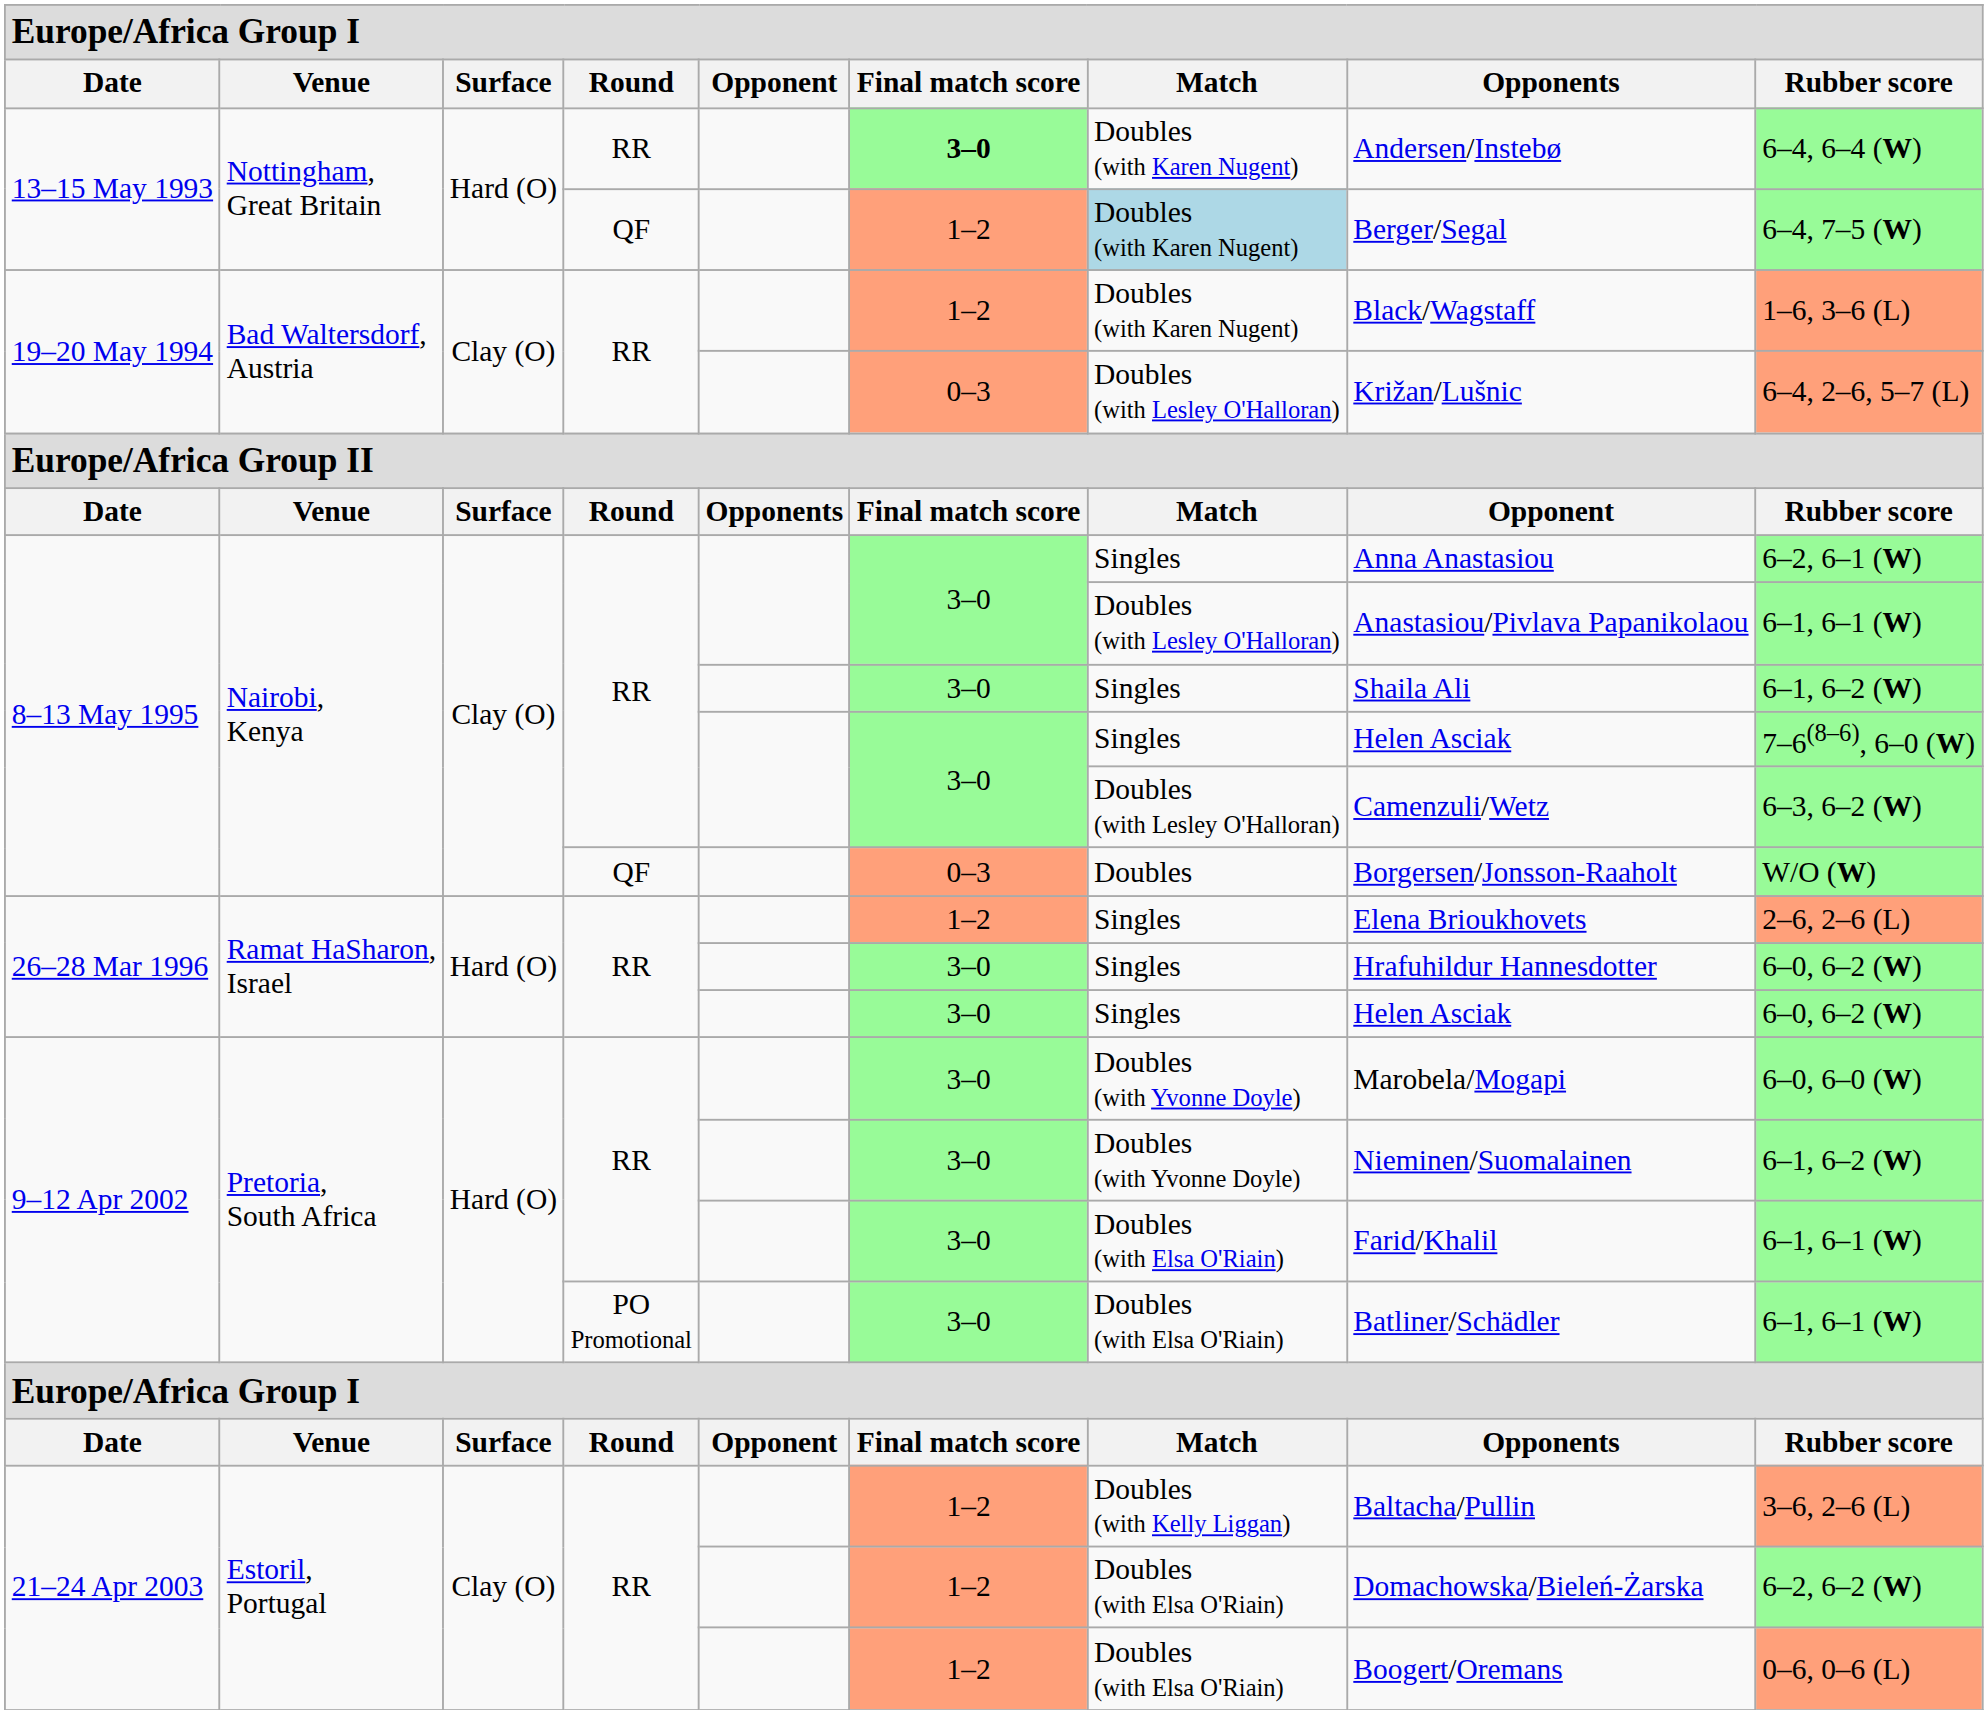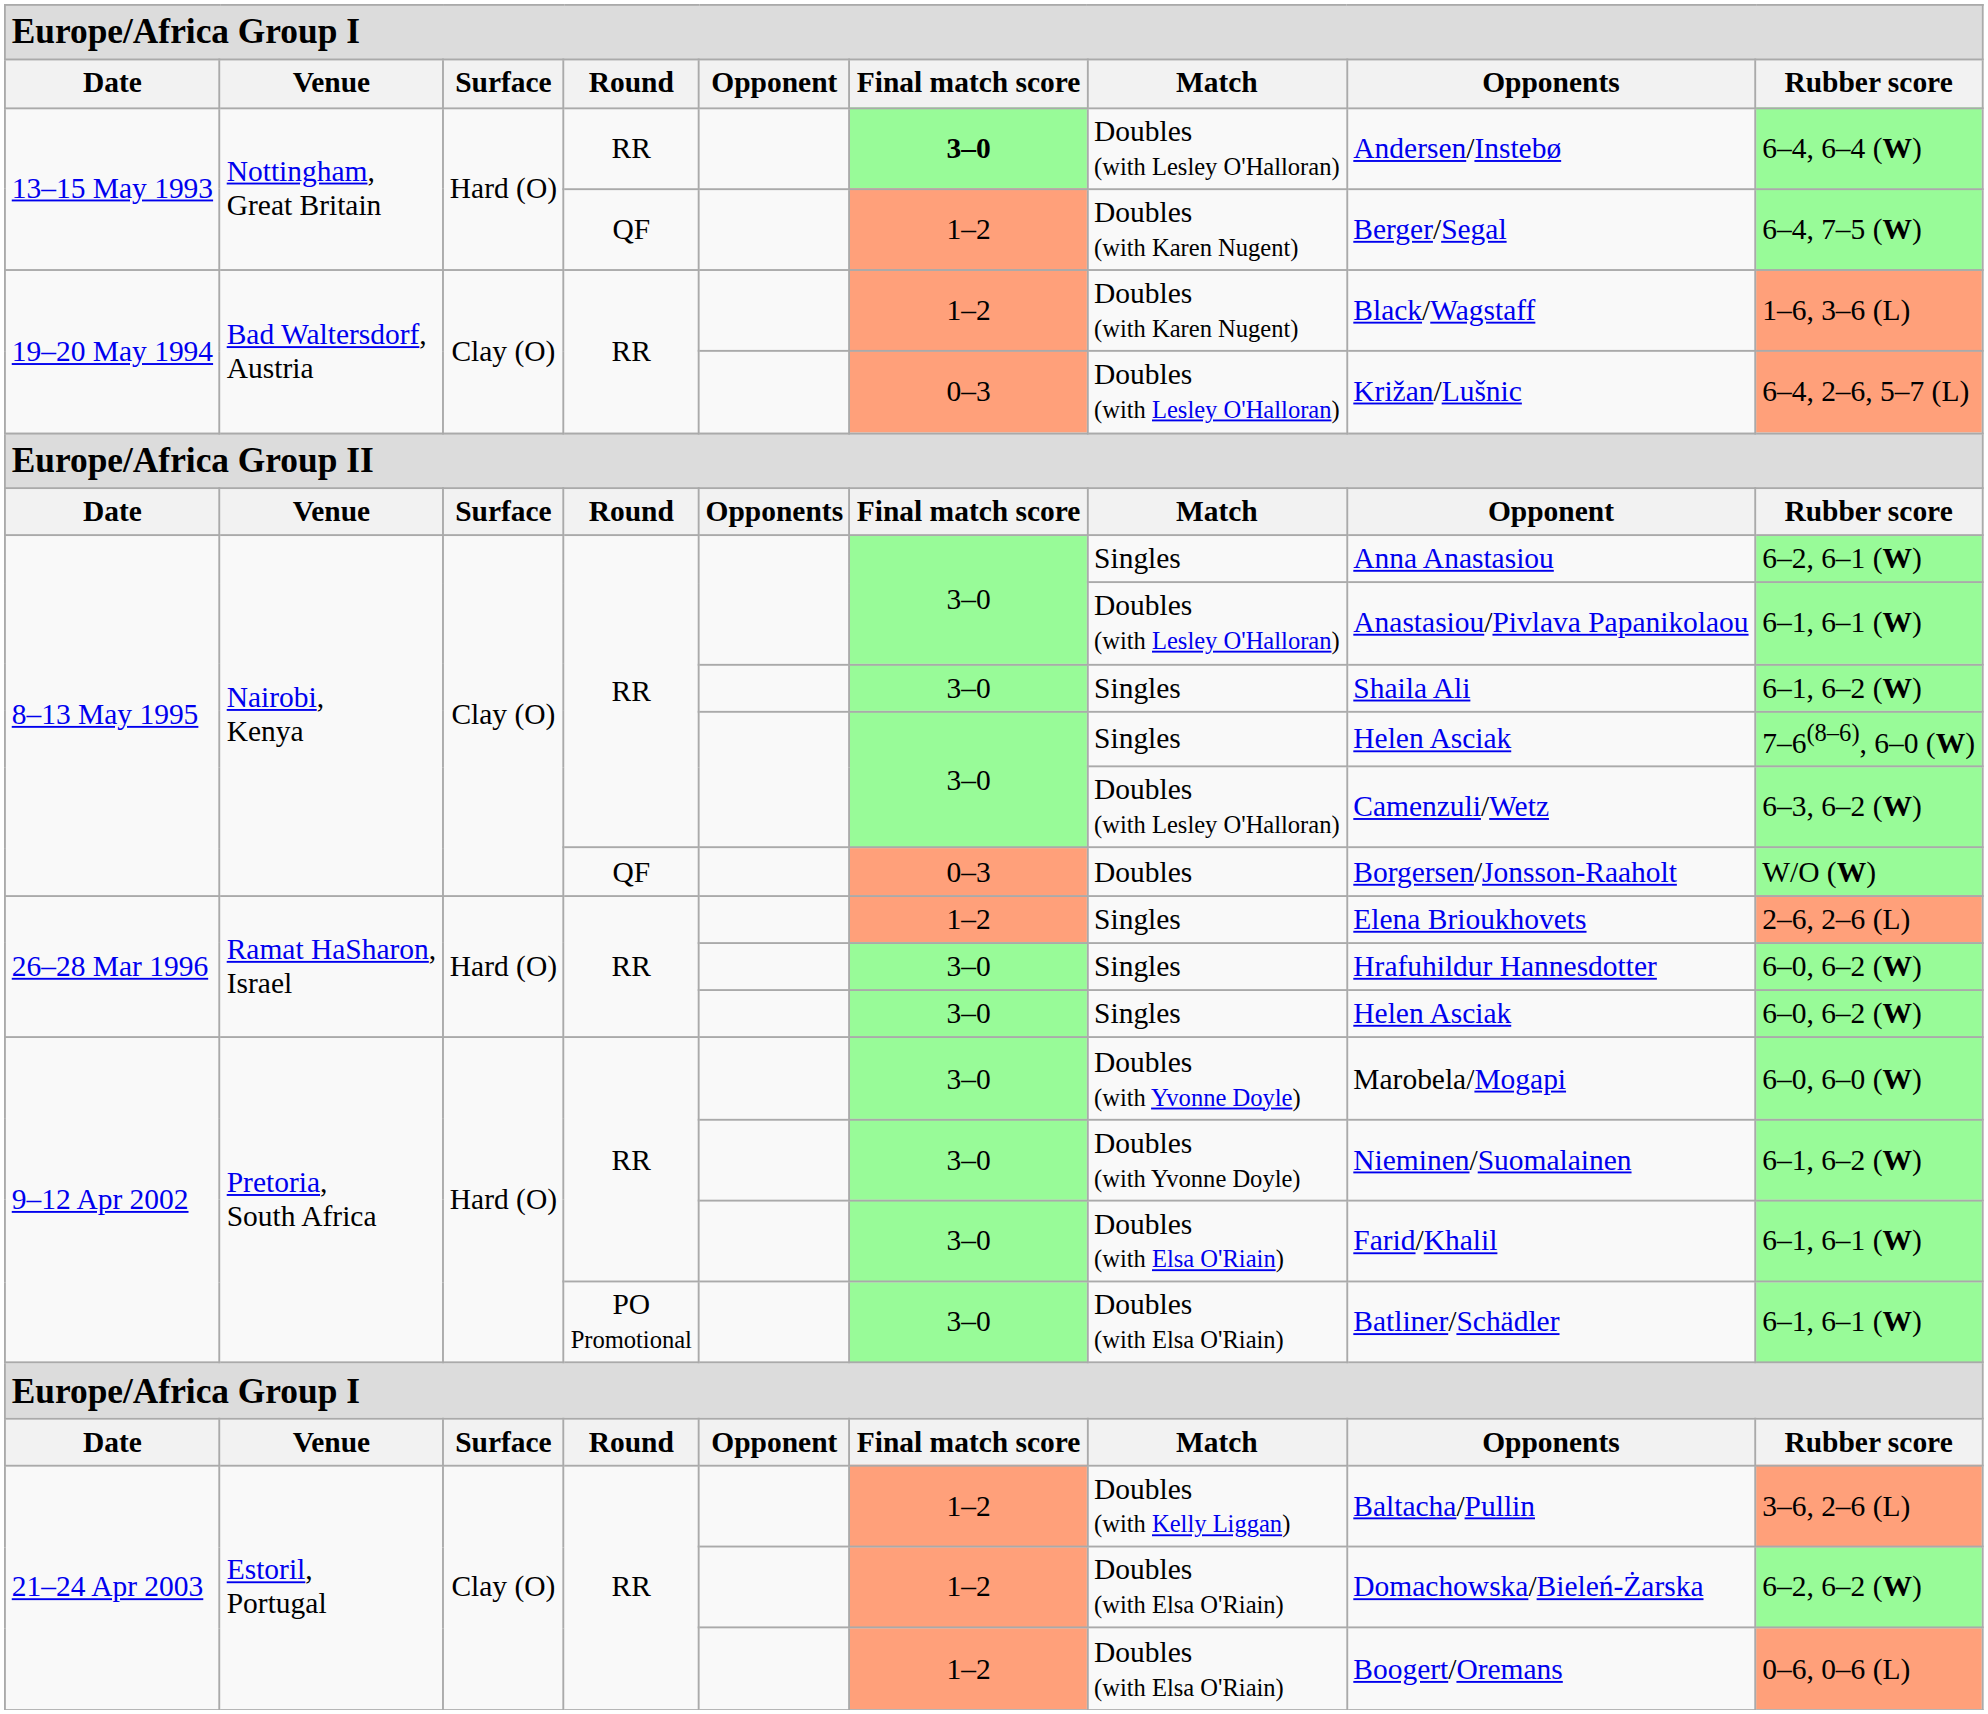 <table class="wikitable" style="font-size:98%;">
 <tr style="background:Gainsboro;">
 <td colspan="9"><big><strong>Europe/Africa Group I</strong></big></td>
 </tr>
 <tr>
 <th>Date</th>
 <th>Venue</th>
 <th>Surface</th>
 <th>Round</th>
 <th>Opponent</th>
 <th>Final match score</th>
 <th>Match</th>
 <th>Opponents</th>
 <th>Rubber score</th>
 </tr>
 <tr>
 <td rowspan="2"><a href='#'>13–15 May 1993</a></td>
 <td rowspan="2"><a href='#'>Nottingham</a>,<br>Great Britain</td>
 <td rowspan="2" align="center">Hard (O)</td>
 <td align="center">RR</td>
 <td></td>
 <td align="center" bgcolor="98FB98"><strong>3–0</strong></td>
-<td>Doubles<br><small>(with <a href='#'>Karen Nugent</a>)</small></td>
+<td>Doubles<br><small>(with Lesley O'Halloran)</small></td>
 <td><a href='#'>Andersen</a>/<a href='#'>Instebø</a></td>
 <td bgcolor="98FB98">6–4, 6–4 (<strong>W</strong>)</td>
 </tr>
 <tr>
 <td align="center">QF</td>
 <td></td>
 <td align="center" bgcolor="FFA07A">1–2</td>
-<td style="background: lightblue;">Doubles<br><small>(with Karen Nugent)</small></td>
+<td>Doubles<br><small>(with Karen Nugent)</small></td>
 <td><a href='#'>Berger</a>/<a href='#'>Segal</a></td>
 <td bgcolor="98FB98">6–4, 7–5 (<strong>W</strong>)</td>
 </tr>
 <tr>
 <td rowspan="2"><a href='#'>19–20 May 1994</a></td>
 <td rowspan="2"><a href='#'>Bad Waltersdorf</a>,<br>Austria</td>
 <td rowspan="2" align="center">Clay (O)</td>
 <td rowspan="2" align="center">RR</td>
 <td></td>
 <td align="center" bgcolor="FFA07A">1–2</td>
 <td>Doubles<br><small>(with Karen Nugent)</small></td>
 <td><a href='#'>Black</a>/<a href='#'>Wagstaff</a></td>
 <td bgcolor="FFA07A">1–6, 3–6 (L)</td>
 </tr>
 <tr>
 <td></td>
 <td align="center" bgcolor="FFA07A">0–3</td>
 <td>Doubles<br><small>(with <a href='#'>Lesley O'Halloran</a>)</small></td>
 <td><a href='#'>Križan</a>/<a href='#'>Lušnic</a></td>
 <td bgcolor="FFA07A">6–4, 2–6, 5–7 (L)</td>
 </tr>
 <tr style="background:Gainsboro;">
 <td colspan="9"><big><strong>Europe/Africa Group II</strong></big></td>
 </tr>
 <tr>
 <th>Date</th>
 <th>Venue</th>
 <th>Surface</th>
 <th>Round</th>
 <th>Opponents</th>
 <th>Final match score</th>
 <th>Match</th>
 <th>Opponent</th>
 <th>Rubber score</th>
 </tr>
 <tr>
 <td rowspan="6"><a href='#'>8–13 May 1995</a></td>
 <td rowspan="6"><a href='#'>Nairobi</a>,<br>Kenya</td>
 <td rowspan="6" align="center">Clay (O)</td>
 <td align="center" rowspan="5">RR</td>
 <td rowspan="2"></td>
 <td rowspan="2" align="center" bgcolor="98FB98">3–0</td>
 <td>Singles</td>
 <td><a href='#'>Anna Anastasiou</a></td>
 <td bgcolor="98FB98">6–2, 6–1 (<strong>W</strong>)</td>
 </tr>
 <tr>
 <td>Doubles<br><small>(with <a href='#'>Lesley O'Halloran</a>)</small></td>
 <td><a href='#'>Anastasiou</a>/<a href='#'>Pivlava Papanikolaou</a></td>
 <td bgcolor="98FB98">6–1, 6–1 (<strong>W</strong>)</td>
 </tr>
 <tr>
 <td></td>
 <td align="center" bgcolor="98FB98">3–0</td>
 <td>Singles</td>
 <td><a href='#'>Shaila Ali</a></td>
 <td bgcolor="98FB98">6–1, 6–2 (<strong>W</strong>)</td>
 </tr>
 <tr>
 <td rowspan="2"></td>
 <td rowspan="2" align="center" bgcolor="98FB98">3–0</td>
 <td>Singles</td>
 <td><a href='#'>Helen Asciak</a></td>
 <td bgcolor="98FB98">7–6<sup>(8–6)</sup>, 6–0 (<strong>W</strong>)</td>
 </tr>
 <tr>
 <td>Doubles<br><small>(with Lesley O'Halloran)</small></td>
 <td><a href='#'>Camenzuli</a>/<a href='#'>Wetz</a></td>
 <td bgcolor="98FB98">6–3, 6–2 (<strong>W</strong>)</td>
 </tr>
 <tr>
 <td align="center">QF</td>
 <td></td>
 <td align="center" bgcolor="FFA07A">0–3</td>
 <td>Doubles<br></td>
 <td><a href='#'>Borgersen</a>/<a href='#'>Jonsson-Raaholt</a></td>
 <td bgcolor="98FB98">W/O (<strong>W</strong>)</td>
 </tr>
 <tr>
 <td rowspan="3"><a href='#'>26–28 Mar 1996</a></td>
 <td rowspan="3"><a href='#'>Ramat HaSharon</a>,<br>Israel</td>
 <td rowspan="3" align="center">Hard (O)</td>
 <td rowspan="3" align="center">RR</td>
 <td></td>
 <td align="center" bgcolor="FFA07A">1–2</td>
 <td>Singles</td>
 <td><a href='#'>Elena Brioukhovets</a></td>
 <td bgcolor="FFA07A">2–6, 2–6 (L)</td>
 </tr>
 <tr>
 <td></td>
 <td align="center" bgcolor="98FB98">3–0</td>
 <td>Singles</td>
 <td><a href='#'>Hrafuhildur Hannesdotter</a></td>
 <td bgcolor="98FB98">6–0, 6–2 (<strong>W</strong>)</td>
 </tr>
 <tr>
 <td></td>
 <td align="center" bgcolor="98FB98">3–0</td>
 <td>Singles</td>
 <td><a href='#'>Helen Asciak</a></td>
 <td bgcolor="98FB98">6–0, 6–2 (<strong>W</strong>)</td>
 </tr>
 <tr>
 <td rowspan="4"><a href='#'>9–12 Apr 2002</a></td>
 <td rowspan="4"><a href='#'>Pretoria</a>,<br>South Africa</td>
 <td rowspan="4" align="center">Hard (O)</td>
 <td align="center" rowspan="3">RR</td>
 <td></td>
 <td align="center" bgcolor="98FB98">3–0</td>
 <td>Doubles<br><small>(with <a href='#'>Yvonne Doyle</a>)</small></td>
 <td>Marobela/<a href='#'>Mogapi</a></td>
 <td bgcolor="98FB98">6–0, 6–0 (<strong>W</strong>)</td>
 </tr>
 <tr>
 <td></td>
 <td align="center" bgcolor="98FB98">3–0</td>
 <td>Doubles<br><small>(with Yvonne Doyle)</small></td>
 <td><a href='#'>Nieminen</a>/<a href='#'>Suomalainen</a></td>
 <td bgcolor="98FB98">6–1, 6–2 (<strong>W</strong>)</td>
 </tr>
 <tr>
 <td></td>
 <td align="center" bgcolor="98FB98">3–0</td>
 <td>Doubles<br><small>(with <a href='#'>Elsa O'Riain</a>)</small></td>
 <td><a href='#'>Farid</a>/<a href='#'>Khalil</a></td>
 <td bgcolor="98FB98">6–1, 6–1 (<strong>W</strong>)</td>
 </tr>
 <tr>
 <td align="center">PO<br><small>Promotional</small></td>
 <td></td>
 <td align="center" bgcolor="98FB98">3–0</td>
 <td>Doubles<br><small>(with Elsa O'Riain)</small></td>
 <td><a href='#'>Batliner</a>/<a href='#'>Schädler</a></td>
 <td bgcolor="98FB98">6–1, 6–1 (<strong>W</strong>)</td>
 </tr>
 <tr style="background:Gainsboro;">
 <td colspan="9"><big><strong>Europe/Africa Group I</strong></big></td>
 </tr>
 <tr>
 <th>Date</th>
 <th>Venue</th>
 <th>Surface</th>
 <th>Round</th>
 <th>Opponent</th>
 <th>Final match score</th>
 <th>Match</th>
 <th>Opponents</th>
 <th>Rubber score</th>
 </tr>
 <tr>
 <td rowspan="3"><a href='#'>21–24 Apr 2003</a></td>
 <td rowspan="3"><a href='#'>Estoril</a>,<br>Portugal</td>
 <td rowspan="3" align="center">Clay (O)</td>
 <td rowspan="3" align="center">RR</td>
 <td></td>
 <td align="center" bgcolor="FFA07A">1–2</td>
 <td>Doubles<br><small>(with <a href='#'>Kelly Liggan</a>)</small></td>
 <td><a href='#'>Baltacha</a>/<a href='#'>Pullin</a></td>
 <td bgcolor="FFA07A">3–6, 2–6 (L)</td>
 </tr>
 <tr>
 <td></td>
 <td align="center" bgcolor="FFA07A">1–2</td>
 <td>Doubles<br><small>(with Elsa O'Riain)</small></td>
 <td><a href='#'>Domachowska</a>/<a href='#'>Bieleń-Żarska</a></td>
 <td bgcolor="98FB98">6–2, 6–2 (<strong>W</strong>)</td>
 </tr>
 <tr>
 <td></td>
 <td align="center" bgcolor="FFA07A">1–2</td>
 <td>Doubles<br><small>(with Elsa O'Riain)</small></td>
 <td><a href='#'>Boogert</a>/<a href='#'>Oremans</a></td>
 <td bgcolor="FFA07A">0–6, 0–6 (L)</td>
 </tr>
 </table>
